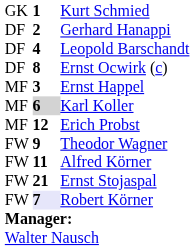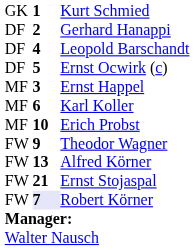 <table style="font-size:90%; margin:0.2em auto;" cellspacing="0" cellpadding="0">
 <tr>
 <th width="25"></th>
 <th width="25"></th>
 </tr>
 <tr>
 <td>GK</td>
 <td><strong>1</strong></td>
 <td><a href='#'>Kurt Schmied</a></td>
 </tr>
 <tr>
 <td>DF</td>
 <td><strong>2</strong></td>
 <td><a href='#'>Gerhard Hanappi</a></td>
 </tr>
 <tr>
 <td>DF</td>
 <td><strong>4</strong></td>
 <td><a href='#'>Leopold Barschandt</a></td>
 </tr>
 <tr>
 <td>DF</td>
-<td><strong>8</strong></td>
+<td><strong>5</strong></td>
 <td><a href='#'>Ernst Ocwirk</a> (<a href='#'>c</a>)</td>
 </tr>
 <tr>
 <td>MF</td>
 <td><strong>3</strong></td>
 <td><a href='#'>Ernst Happel</a></td>
 </tr>
 <tr>
 <td>MF</td>
-<td style="background: lightgrey;"><strong>6</strong></td>
+<td><strong>6</strong></td>
 <td><a href='#'>Karl Koller</a></td>
 </tr>
 <tr>
 <td>MF</td>
-<td><strong>12</strong></td>
+<td><strong>10</strong></td>
 <td><a href='#'>Erich Probst</a></td>
 </tr>
 <tr>
 <td>FW</td>
 <td><strong>9</strong></td>
 <td><a href='#'>Theodor Wagner</a></td>
 </tr>
 <tr>
 <td>FW</td>
-<td><strong>11</strong></td>
+<td><strong>13</strong></td>
 <td><a href='#'>Alfred Körner</a></td>
 </tr>
 <tr>
 <td>FW</td>
 <td><strong>21</strong></td>
 <td><a href='#'>Ernst Stojaspal</a></td>
 </tr>
 <tr>
 <td>FW</td>
 <td style="background: lavender;"><strong>7</strong></td>
 <td><a href='#'>Robert Körner</a></td>
 </tr>
 <tr>
 <td colspan=3><strong>Manager:</strong></td>
 </tr>
 <tr>
 <td colspan="4"><a href='#'>Walter Nausch</a></td>
 </tr>
 </table>
